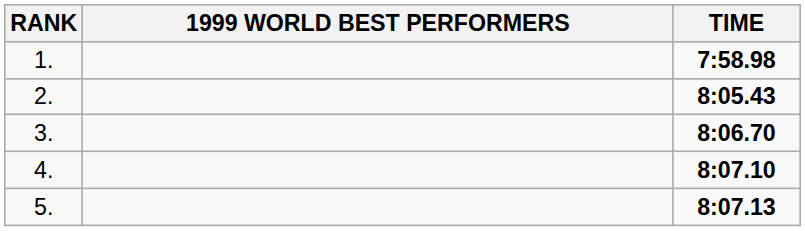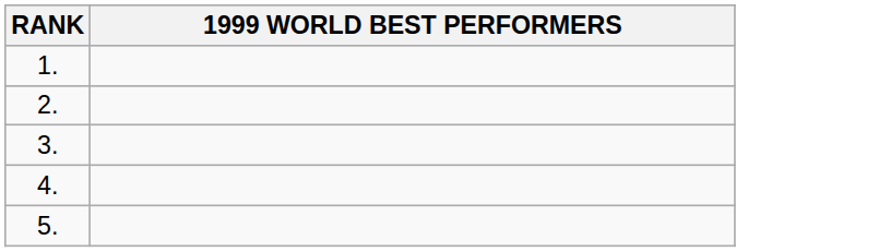 <table class="wikitable" style="border-collapse: collapse; font-size: 90%;">
 <tr>
 <th>RANK</th>
 <th align="center" style="width: 25em">1999 WORLD BEST PERFORMERS</th>
-<th align="center" style="width: 5em">TIME</th>
 </tr>
 <tr>
 <td align="center">1.</td>
 <td></td>
-<td align="center"><strong>7:58.98</strong></td>
 </tr>
 <tr>
 <td align="center">2.</td>
 <td></td>
-<td align="center"><strong>8:05.43</strong></td>
 </tr>
 <tr>
 <td align="center">3.</td>
 <td></td>
-<td align="center"><strong>8:06.70</strong></td>
 </tr>
 <tr>
 <td align="center">4.</td>
 <td></td>
-<td align="center"><strong>8:07.10</strong></td>
 </tr>
 <tr>
 <td align="center">5.</td>
 <td></td>
-<td align="center"><strong>8:07.13</strong></td>
 </tr>
 </table>
